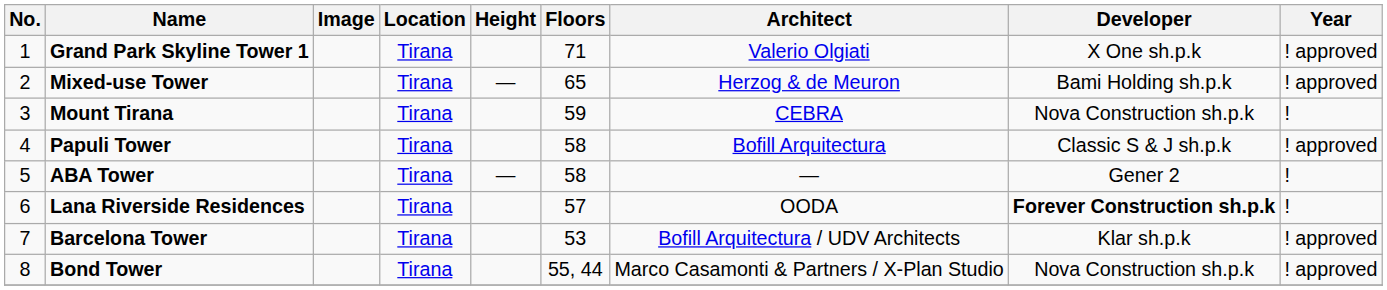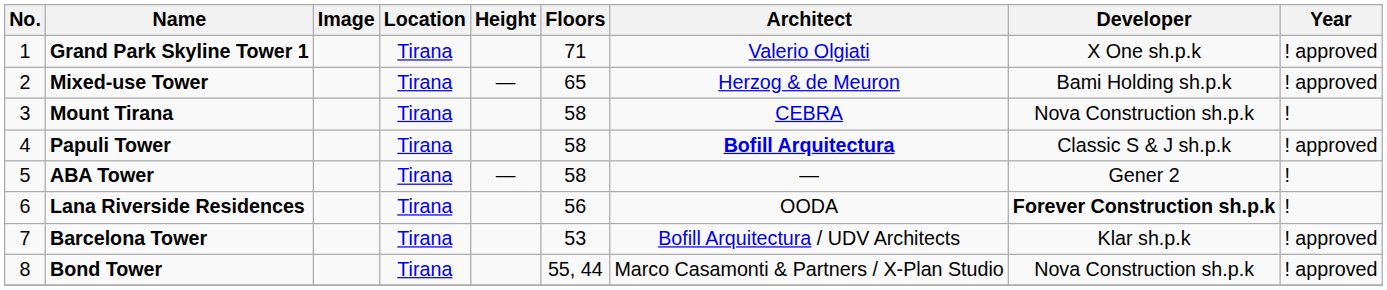 <table class="wikitable sortable">
 <tr>
 <th>No.</th>
 <th>Name</th>
 <th>Image</th>
 <th>Location</th>
 <th>Height</th>
 <th>Floors</th>
 <th>Architect</th>
 <th>Developer</th>
 <th>Year</th>
 </tr>
 <tr>
 <td style="text-align:center;">1</td>
 <td><strong>Grand Park Skyline Tower 1</strong></td>
 <td style="text-align:center;"></td>
 <td style="text-align:center;"><a href='#'>Tirana</a><br><small><em></em></small></td>
 <td style="text-align:center;"></td>
 <td style="text-align:center;">71</td>
 <td style="text-align:center;"><a href='#'>Valerio Olgiati</a></td>
 <td style="text-align:center;">X One sh.p.k</td>
 <td>!  approved</td>
 </tr>
 <tr>
 <td style="text-align:center;">2</td>
 <td><strong>Mixed-use Tower</strong></td>
 <td style="text-align:center;"></td>
 <td style="text-align:center;"><a href='#'>Tirana</a><br><small><em></em></small></td>
 <td style="text-align:center;">—</td>
 <td style="text-align:center;">65</td>
 <td style="text-align:center;"><a href='#'>Herzog & de Meuron</a></td>
 <td style="text-align:center;">Bami Holding sh.p.k</td>
 <td>!  approved</td>
 </tr>
 <tr>
 <td style="text-align:center;">3</td>
 <td><strong>Mount Tirana</strong></td>
 <td style="text-align:center;"></td>
 <td style="text-align:center;"><a href='#'>Tirana</a><br><small><em></em></small></td>
 <td style="text-align:center;"></td>
-<td style="text-align:center;">59</td>
+<td style="text-align:center;">58</td>
 <td style="text-align:center;"><a href='#'>CEBRA</a></td>
 <td style="text-align:center;">Nova Construction sh.p.k</td>
 <td>! </td>
 </tr>
 <tr>
 <td style="text-align:center;">4</td>
 <td><strong>Papuli Tower</strong></td>
 <td style="text-align:center;"></td>
 <td style="text-align:center;"><a href='#'>Tirana</a><br><small><em></em></small></td>
 <td style="text-align:center;"></td>
 <td style="text-align:center;">58</td>
-<td style="text-align:center;"><a href='#'>Bofill Arquitectura</a></td>
+<td style="text-align:center;"><strong><a href='#'>Bofill Arquitectura</a></strong></td>
 <td style="text-align:center;">Classic S & J sh.p.k</td>
 <td>!  approved</td>
 </tr>
 <tr>
 <td style="text-align:center;">5</td>
 <td><strong>ABA Tower</strong></td>
 <td style="text-align:center;"></td>
 <td style="text-align:center;"><a href='#'>Tirana</a></td>
 <td style="text-align:center;">—</td>
 <td style="text-align:center;">58</td>
 <td style="text-align:center;">—</td>
 <td style="text-align:center;">Gener 2</td>
 <td>! </td>
 </tr>
 <tr>
 <td style="text-align:center;">6</td>
 <td><strong>Lana Riverside Residences</strong></td>
 <td style="text-align:center;"></td>
 <td style="text-align:center;"><a href='#'>Tirana</a><br><small><em></em></small></td>
 <td style="text-align:center;"></td>
-<td style="text-align:center;">57</td>
+<td style="text-align:center;">56</td>
 <td style="text-align:center;">OODA</td>
 <td style="text-align:center;"><strong>Forever Construction sh.p.k</strong></td>
 <td>! </td>
 </tr>
 <tr>
 <td style="text-align:center;">7</td>
 <td><strong>Barcelona Tower</strong></td>
 <td style="text-align:center;"></td>
 <td style="text-align:center;"><a href='#'>Tirana</a><br><small><em></em></small></td>
 <td style="text-align:center;"></td>
 <td style="text-align:center;">53</td>
 <td style="text-align:center;"><a href='#'>Bofill Arquitectura</a> / UDV Architects</td>
 <td style="text-align:center;">Klar sh.p.k</td>
 <td>!  approved</td>
 </tr>
 <tr>
 <td style="text-align:center;">8</td>
 <td><strong>Bond Tower</strong></td>
 <td style="text-align:center;"></td>
 <td style="text-align:center;"><a href='#'>Tirana</a><br><small><em></em></small></td>
 <td style="text-align:center;"></td>
 <td style="text-align:center;">55, 44</td>
 <td style="text-align:center;">Marco Casamonti & Partners / X-Plan Studio</td>
 <td style="text-align:center;">Nova Construction sh.p.k</td>
 <td>!  approved</td>
 </tr>
 <tr>
 </tr>
 </table>
